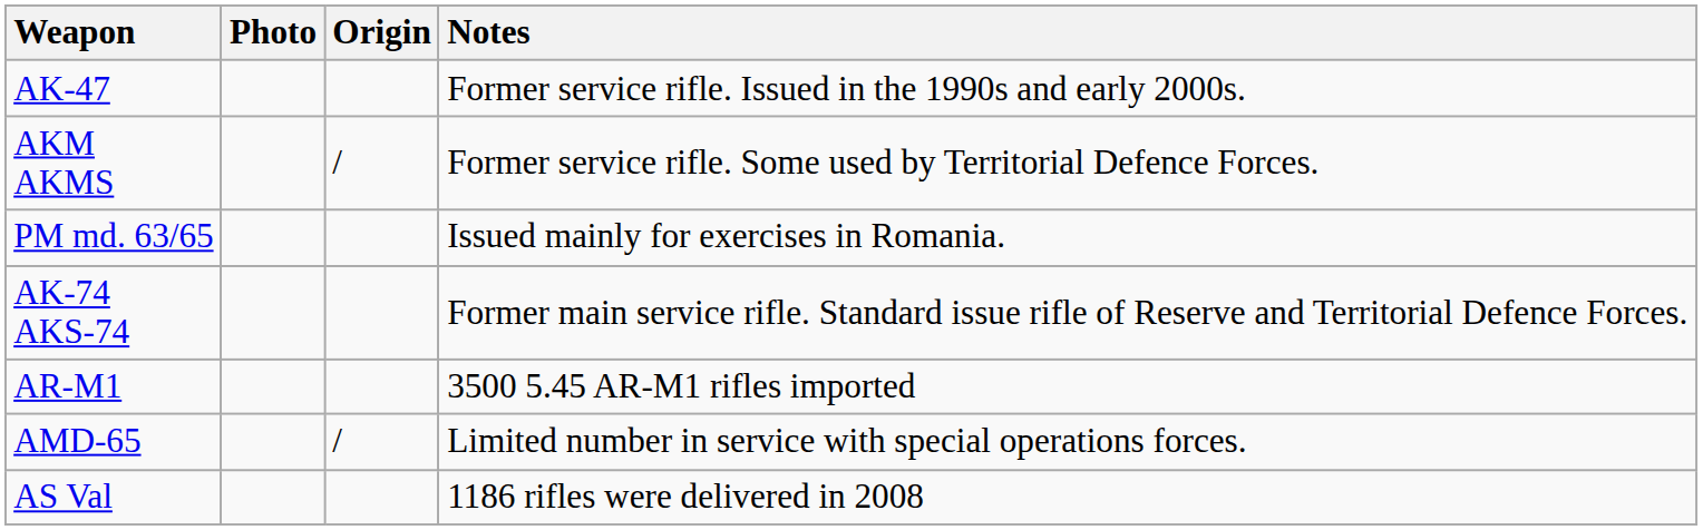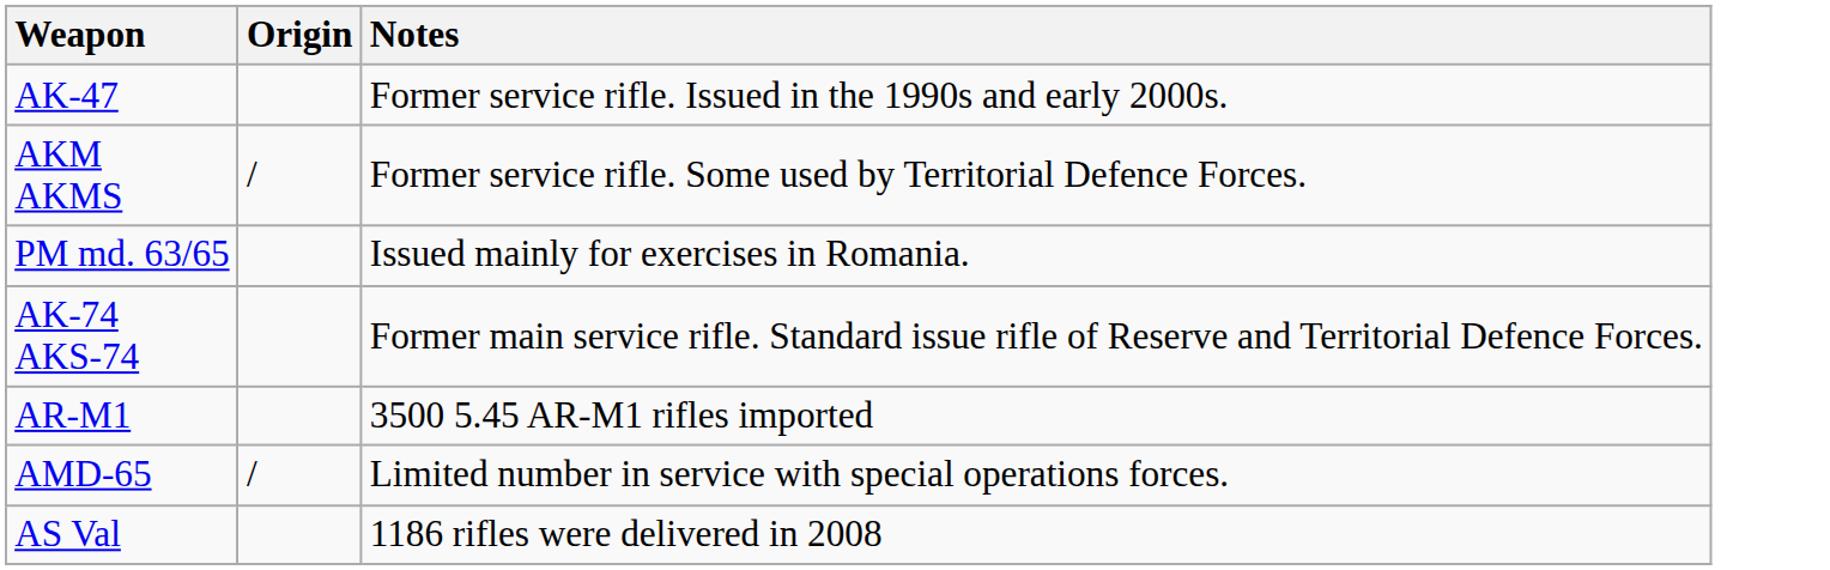 <table class="wikitable">
 <tr>
 <th style="text-align: left;">Weapon</th>
-<th style="text-align: left;">Photo</th>
 <th style="text-align: left;">Origin</th>
 <th style="text-align: left;">Notes</th>
 </tr>
 <tr>
 <td><a href='#'>AK-47</a></td>
-<td><br></td>
 <td></td>
 <td>Former service rifle. Issued in the 1990s and early 2000s.</td>
 </tr>
 <tr>
 <td><a href='#'>AKM</a><br><a href='#'>AKMS</a></td>
-<td></td>
 <td> /<br></td>
 <td>Former service rifle. Some used by Territorial Defence Forces.</td>
 </tr>
 <tr>
 <td><a href='#'>PM md. 63/65</a></td>
 <td></td>
-<td></td>
 <td>Issued mainly for exercises in Romania.</td>
 </tr>
 <tr>
 <td><a href='#'>AK-74</a><br><a href='#'>AKS-74</a></td>
-<td><br></td>
 <td></td>
 <td>Former main service rifle. Standard issue rifle of Reserve and Territorial Defence Forces.</td>
 </tr>
 <tr>
 <td><a href='#'>AR-M1</a></td>
 <td></td>
-<td></td>
 <td>3500 5.45 AR-M1 rifles imported</td>
 </tr>
 <tr>
 <td><a href='#'>AMD-65</a></td>
-<td></td>
 <td> /<br></td>
 <td>Limited number in service with special operations forces.</td>
 </tr>
 <tr>
 <td><a href='#'>AS Val</a></td>
 <td></td>
-<td></td>
 <td>1186 rifles were delivered in 2008</td>
 </tr>
 </table>
